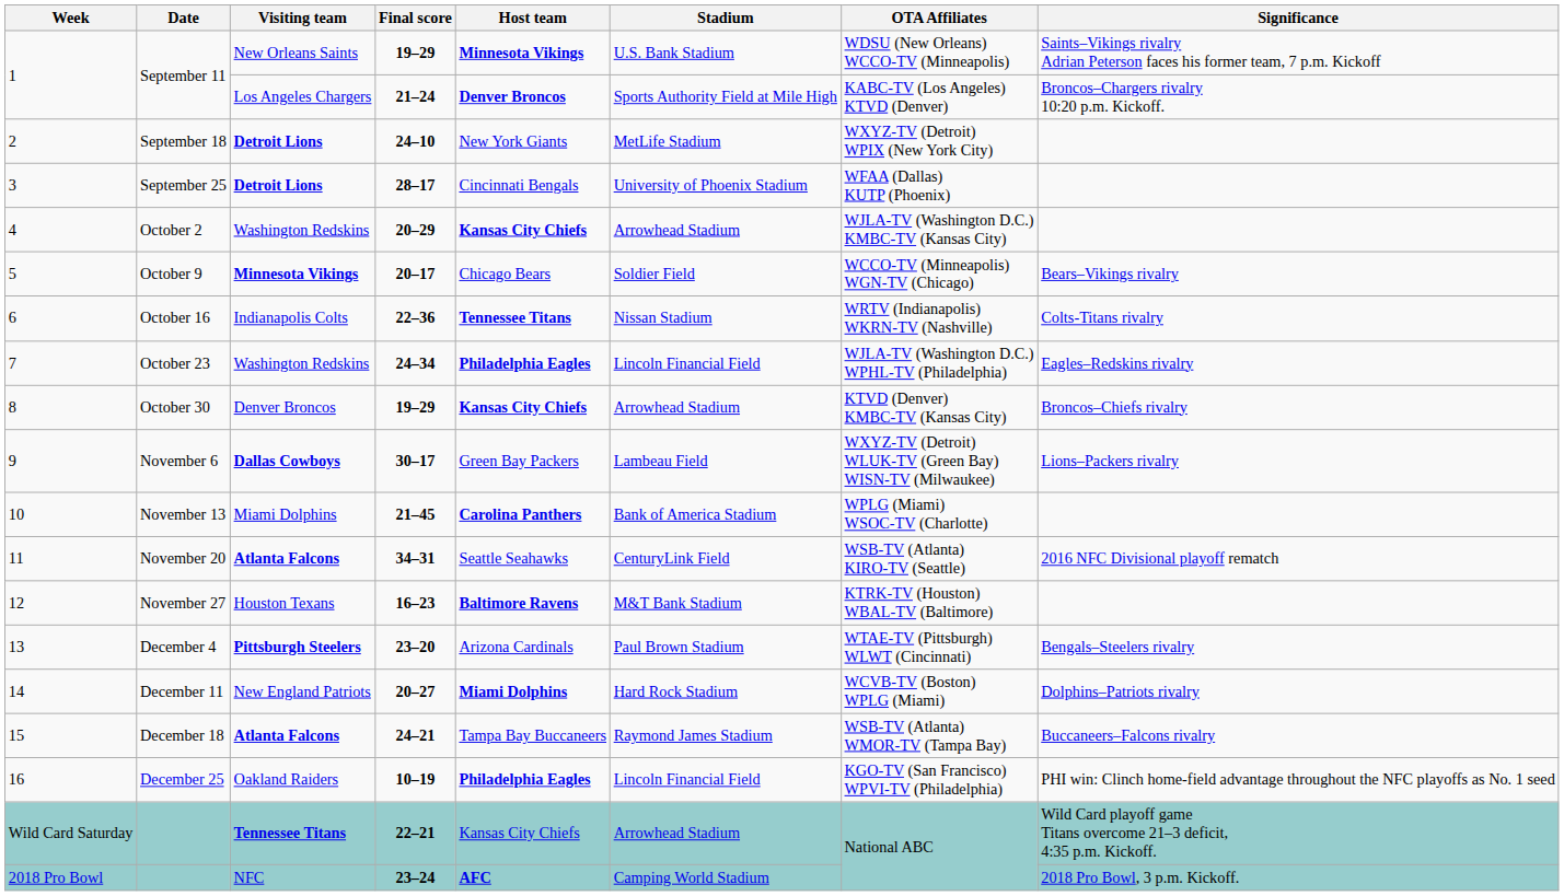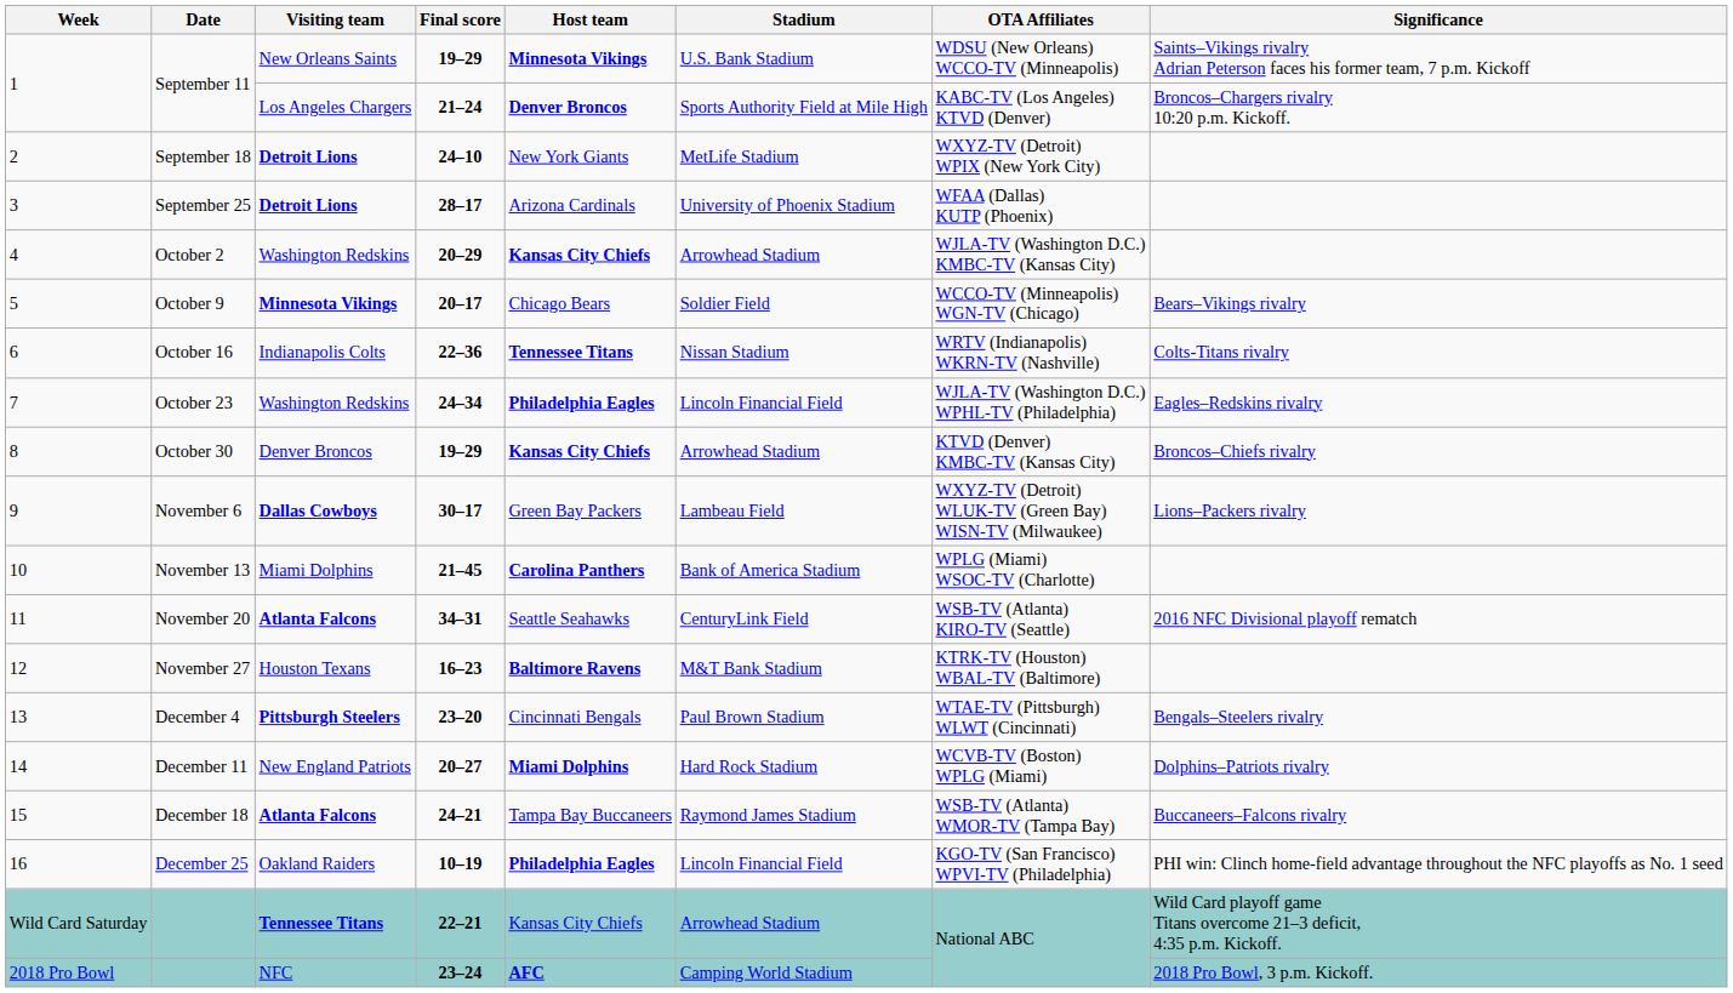 <table class="wikitable" style="font-size: 95%;">
 <tr>
 <th>Week</th>
 <th>Date</th>
 <th>Visiting team</th>
 <th>Final score</th>
 <th>Host team</th>
 <th>Stadium</th>
 <th>OTA Affiliates</th>
 <th>Significance</th>
 </tr>
 <tr>
 <td rowspan="2">1</td>
 <td rowspan="2">September 11</td>
 <td><a href='#'>New Orleans Saints</a></td>
 <td align="center"><strong>19–29</strong></td>
 <td><strong><a href='#'>Minnesota Vikings</a></strong></td>
 <td><a href='#'>U.S. Bank Stadium</a></td>
 <td><a href='#'>WDSU</a> (New Orleans)<br><a href='#'>WCCO-TV</a> (Minneapolis)</td>
 <td><a href='#'>Saints–Vikings rivalry</a><br><a href='#'>Adrian Peterson</a> faces his former team, 7 p.m. Kickoff</td>
 </tr>
 <tr>
 <td><a href='#'>Los Angeles Chargers</a></td>
 <td align="center"><strong>21–24</strong></td>
 <td><strong><a href='#'>Denver Broncos</a></strong></td>
 <td><a href='#'>Sports Authority Field at Mile High</a></td>
 <td><a href='#'>KABC-TV</a> (Los Angeles)<br><a href='#'>KTVD</a> (Denver)</td>
 <td><a href='#'>Broncos–Chargers rivalry</a><br>10:20 p.m. Kickoff.</td>
 </tr>
 <tr>
 <td>2</td>
 <td>September 18</td>
 <td><strong><a href='#'>Detroit Lions</a></strong></td>
 <td align="center"><strong>24–10</strong></td>
 <td><a href='#'>New York Giants</a></td>
 <td><a href='#'>MetLife Stadium</a></td>
 <td><a href='#'>WXYZ-TV</a> (Detroit)<br><a href='#'>WPIX</a> (New York City)</td>
 <td></td>
 </tr>
 <tr>
 <td>3</td>
 <td>September 25</td>
 <td><strong><a href='#'>Detroit Lions</a></strong></td>
 <td align="center"><strong>28–17</strong></td>
-<td><a href='#'>Cincinnati Bengals</a></td>
+<td><a href='#'>Arizona Cardinals</a></td>
 <td><a href='#'>University of Phoenix Stadium</a></td>
 <td><a href='#'>WFAA</a> (Dallas)<br><a href='#'>KUTP</a> (Phoenix)</td>
 <td></td>
 </tr>
 <tr>
 <td>4</td>
 <td>October 2</td>
 <td><a href='#'>Washington Redskins</a></td>
 <td align="center"><strong>20–29</strong></td>
 <td><strong><a href='#'>Kansas City Chiefs</a></strong></td>
 <td><a href='#'>Arrowhead Stadium</a></td>
 <td><a href='#'>WJLA-TV</a> (Washington D.C.)<br><a href='#'>KMBC-TV</a> (Kansas City)</td>
 <td></td>
 </tr>
 <tr>
 <td>5</td>
 <td>October 9</td>
 <td><strong><a href='#'>Minnesota Vikings</a></strong></td>
 <td align="center"><strong>20–17</strong></td>
 <td><a href='#'>Chicago Bears</a></td>
 <td><a href='#'>Soldier Field</a></td>
 <td><a href='#'>WCCO-TV</a> (Minneapolis)<br><a href='#'>WGN-TV</a> (Chicago)</td>
 <td><a href='#'>Bears–Vikings rivalry</a></td>
 </tr>
 <tr>
 <td>6</td>
 <td>October 16</td>
 <td><a href='#'>Indianapolis Colts</a></td>
 <td align="center"><strong>22–36</strong></td>
 <td><strong><a href='#'>Tennessee Titans</a></strong></td>
 <td><a href='#'>Nissan Stadium</a></td>
 <td><a href='#'>WRTV</a> (Indianapolis)<br><a href='#'>WKRN-TV</a> (Nashville)</td>
 <td><a href='#'>Colts-Titans rivalry</a></td>
 </tr>
 <tr>
 <td>7</td>
 <td>October 23</td>
 <td><a href='#'>Washington Redskins</a></td>
 <td align="center"><strong>24–34</strong></td>
 <td><strong><a href='#'>Philadelphia Eagles</a></strong></td>
 <td><a href='#'>Lincoln Financial Field</a></td>
 <td><a href='#'>WJLA-TV</a> (Washington D.C.)<br><a href='#'>WPHL-TV</a> (Philadelphia)</td>
 <td><a href='#'>Eagles–Redskins rivalry</a></td>
 </tr>
 <tr>
 <td>8</td>
 <td>October 30</td>
 <td><a href='#'>Denver Broncos</a></td>
 <td align="center"><strong>19–29</strong></td>
 <td><strong><a href='#'>Kansas City Chiefs</a></strong></td>
 <td><a href='#'>Arrowhead Stadium</a></td>
 <td><a href='#'>KTVD</a> (Denver)<br><a href='#'>KMBC-TV</a> (Kansas City)</td>
 <td><a href='#'>Broncos–Chiefs rivalry</a></td>
 </tr>
 <tr>
 <td>9</td>
 <td>November 6</td>
 <td><strong><a href='#'>Dallas Cowboys</a></strong></td>
 <td align="center"><strong>30–17</strong></td>
 <td><a href='#'>Green Bay Packers</a></td>
 <td><a href='#'>Lambeau Field</a></td>
 <td><a href='#'>WXYZ-TV</a> (Detroit)<br><a href='#'>WLUK-TV</a> (Green Bay)<br><a href='#'>WISN-TV</a> (Milwaukee)</td>
 <td><a href='#'>Lions–Packers rivalry</a></td>
 </tr>
 <tr>
 <td>10</td>
 <td>November 13</td>
 <td><a href='#'>Miami Dolphins</a></td>
 <td align="center"><strong>21–45</strong></td>
 <td><strong><a href='#'>Carolina Panthers</a></strong></td>
 <td><a href='#'>Bank of America Stadium</a></td>
 <td><a href='#'>WPLG</a> (Miami)<br><a href='#'>WSOC-TV</a> (Charlotte)</td>
 <td></td>
 </tr>
 <tr>
 <td>11</td>
 <td>November 20</td>
 <td><strong><a href='#'>Atlanta Falcons</a></strong></td>
 <td align="center"><strong>34–31</strong></td>
 <td><a href='#'>Seattle Seahawks</a></td>
 <td><a href='#'>CenturyLink Field</a></td>
 <td><a href='#'>WSB-TV</a> (Atlanta)<br><a href='#'>KIRO-TV</a> (Seattle)</td>
 <td><a href='#'>2016 NFC Divisional playoff</a> rematch</td>
 </tr>
 <tr>
 <td>12</td>
 <td>November 27</td>
 <td><a href='#'>Houston Texans</a></td>
 <td align="center"><strong>16–23</strong></td>
 <td><strong><a href='#'>Baltimore Ravens</a></strong></td>
 <td><a href='#'>M&T Bank Stadium</a></td>
 <td><a href='#'>KTRK-TV</a> (Houston)<br><a href='#'>WBAL-TV</a> (Baltimore)</td>
 <td></td>
 </tr>
 <tr>
 <td>13</td>
 <td>December 4</td>
 <td><strong><a href='#'>Pittsburgh Steelers</a></strong></td>
 <td align="center"><strong>23–20</strong></td>
-<td><a href='#'>Arizona Cardinals</a></td>
+<td><a href='#'>Cincinnati Bengals</a></td>
 <td><a href='#'>Paul Brown Stadium</a></td>
 <td><a href='#'>WTAE-TV</a> (Pittsburgh)<br><a href='#'>WLWT</a> (Cincinnati)</td>
 <td><a href='#'>Bengals–Steelers rivalry</a></td>
 </tr>
 <tr>
 <td>14</td>
 <td>December 11</td>
 <td><a href='#'>New England Patriots</a></td>
 <td align="center"><strong>20–27</strong></td>
 <td><strong><a href='#'>Miami Dolphins</a></strong></td>
 <td><a href='#'>Hard Rock Stadium</a></td>
 <td><a href='#'>WCVB-TV</a> (Boston)<br><a href='#'>WPLG</a> (Miami)</td>
 <td><a href='#'>Dolphins–Patriots rivalry</a></td>
 </tr>
 <tr>
 <td>15</td>
 <td>December 18</td>
 <td><strong><a href='#'>Atlanta Falcons</a></strong></td>
 <td align="center"><strong>24–21</strong></td>
 <td><a href='#'>Tampa Bay Buccaneers</a></td>
 <td><a href='#'>Raymond James Stadium</a></td>
 <td><a href='#'>WSB-TV</a> (Atlanta)<br><a href='#'>WMOR-TV</a> (Tampa Bay)</td>
 <td><a href='#'>Buccaneers–Falcons rivalry</a></td>
 </tr>
 <tr>
 <td>16</td>
 <td><a href='#'>December 25</a></td>
 <td><a href='#'>Oakland Raiders</a></td>
 <td align="center"><strong>10–19</strong></td>
 <td><strong><a href='#'>Philadelphia Eagles</a></strong></td>
 <td><a href='#'>Lincoln Financial Field</a></td>
 <td><a href='#'>KGO-TV</a> (San Francisco)<br><a href='#'>WPVI-TV</a> (Philadelphia)</td>
 <td>PHI win: Clinch home-field advantage throughout the NFC playoffs as No. 1 seed</td>
 </tr>
 <tr style="background:#96cdcd;">
 <td>Wild Card Saturday</td>
 <td></td>
 <td><strong><a href='#'>Tennessee Titans</a></strong></td>
 <td align="center"><strong>22–21</strong></td>
 <td><a href='#'>Kansas City Chiefs</a></td>
 <td><a href='#'>Arrowhead Stadium</a></td>
 <td rowspan="2">National ABC</td>
 <td>Wild Card playoff game<br>Titans overcome 21–3 deficit,<br>4:35 p.m. Kickoff.</td>
 </tr>
 <tr style="background:#96cdcd;">
 <td><a href='#'>2018 Pro Bowl</a></td>
 <td></td>
 <td><a href='#'>NFC</a></td>
 <td align="center"><strong>23–24</strong></td>
 <td><strong><a href='#'>AFC</a></strong></td>
 <td><a href='#'>Camping World Stadium</a></td>
 <td><a href='#'>2018 Pro Bowl</a>, 3 p.m. Kickoff.</td>
 </tr>
 </table>
